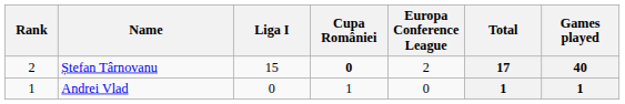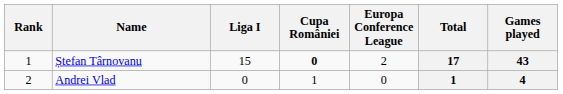 <table class="wikitable" style="text-align:center;">
 <tr>
 <th style="width:56px;">Rank</th>
 <th style="width:200px;">Name</th>
 <th style="width:84px;">Liga I</th>
 <th style="width:84px;">Cupa României</th>
 <th style="width:84px;">Europa Conference League</th>
 <th style="width:84px;">Total</th>
 <th style="width:84px;">Games played</th>
 </tr>
 <tr>
-<td>2</td>
+<td>1</td>
 <td align="left"> <a href='#'>Ștefan Târnovanu</a></td>
 <td>15</td>
 <td><strong>0</strong></td>
 <td>2</td>
 <th>17</th>
-<th>40</th>
+<th>43</th>
 </tr>
 <tr>
-<td>1</td>
+<td>2</td>
 <td align="left"> <a href='#'>Andrei Vlad</a></td>
 <td>0</td>
 <td>1</td>
 <td>0</td>
 <th>1</th>
-<th>1</th>
+<th>4</th>
 </tr>
 </table>
